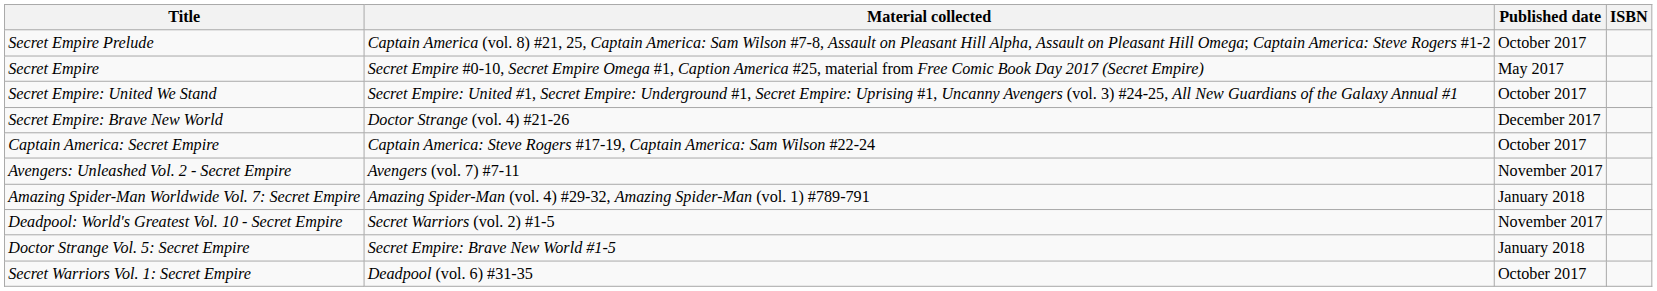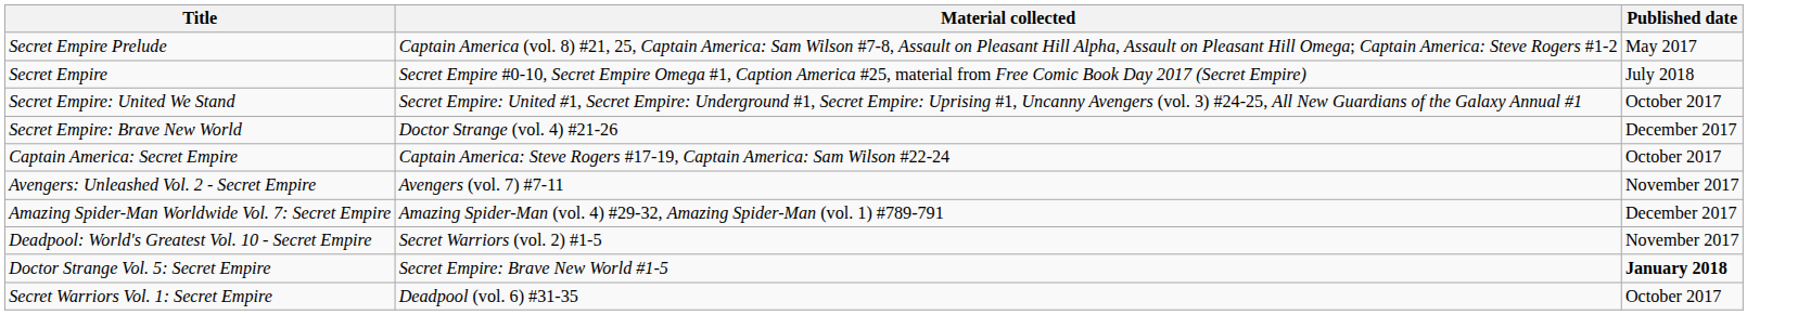 <table class="wikitable sortable">
 <tr>
 <th>Title</th>
 <th>Material collected</th>
 <th>Published date</th>
-<th>ISBN</th>
 </tr>
 <tr>
 <td><em>Secret Empire Prelude</em></td>
 <td><em>Captain America</em> (vol. 8) #21, 25, <em>Captain America: Sam Wilson</em> #7-8, <em>Assault on Pleasant Hill Alpha</em>, <em>Assault on Pleasant Hill Omega</em>; <em>Captain America: Steve Rogers</em> #1-2</td>
-<td>October 2017</td>
-<td></td>
+<td>May 2017</td>
 </tr>
 <tr>
 <td><em>Secret Empire</em></td>
 <td><em>Secret Empire</em> #0-10, <em>Secret Empire Omega</em> #1, <em>Caption America</em> #25, material from  <em>Free Comic Book Day 2017 (Secret Empire)</em></td>
-<td>May 2017</td>
-<td></td>
+<td>July 2018</td>
 </tr>
 <tr>
 <td><em>Secret Empire: United We Stand</em></td>
 <td><em>Secret Empire: United #</em>1, <em>Secret Empire: Underground</em> #1, <em>Secret Empire: Uprising</em> #1, <em>Uncanny Avengers</em> (vol. 3) #24-25, <em>All New Guardians of the Galaxy Annual #1</em></td>
 <td>October 2017</td>
-<td></td>
 </tr>
 <tr>
 <td><em>Secret Empire: Brave New World</em></td>
 <td><em>Doctor Strange</em> (vol. 4) #21-26</td>
 <td>December 2017</td>
-<td></td>
 </tr>
 <tr>
 <td><em>Captain America: Secret Empire</em></td>
 <td><em>Captain America: Steve Rogers</em> #17-19, <em>Captain America: Sam Wilson</em> #22-24</td>
 <td>October 2017</td>
-<td></td>
 </tr>
 <tr>
 <td><em>Avengers: Unleashed Vol. 2 - Secret Empire</em></td>
 <td><em>Avengers</em> (vol. 7) #7-11</td>
 <td>November 2017</td>
-<td></td>
 </tr>
 <tr>
 <td><em>Amazing Spider-Man Worldwide Vol. 7: Secret Empire</em></td>
 <td><em>Amazing Spider-Man</em> (vol. 4) #29-32, <em>Amazing Spider-Man</em> (vol. 1) #789-791</td>
-<td>January 2018</td>
-<td></td>
+<td>December 2017</td>
 </tr>
 <tr>
 <td><em>Deadpool: World's Greatest Vol. 10 - Secret Empire</em></td>
 <td><em>Secret Warriors</em> (vol. 2) #1-5</td>
 <td>November 2017</td>
-<td></td>
 </tr>
 <tr>
 <td><em>Doctor Strange Vol. 5: Secret Empire</em></td>
 <td><em>Secret Empire: Brave New World #1-5</em></td>
-<td>January 2018</td>
-<td></td>
+<td><strong>January 2018</strong></td>
 </tr>
 <tr>
 <td><em>Secret Warriors Vol. 1: Secret Empire</em></td>
 <td><em>Deadpool</em> (vol. 6) #31-35</td>
 <td>October 2017</td>
-<td></td>
 </tr>
 </table>
